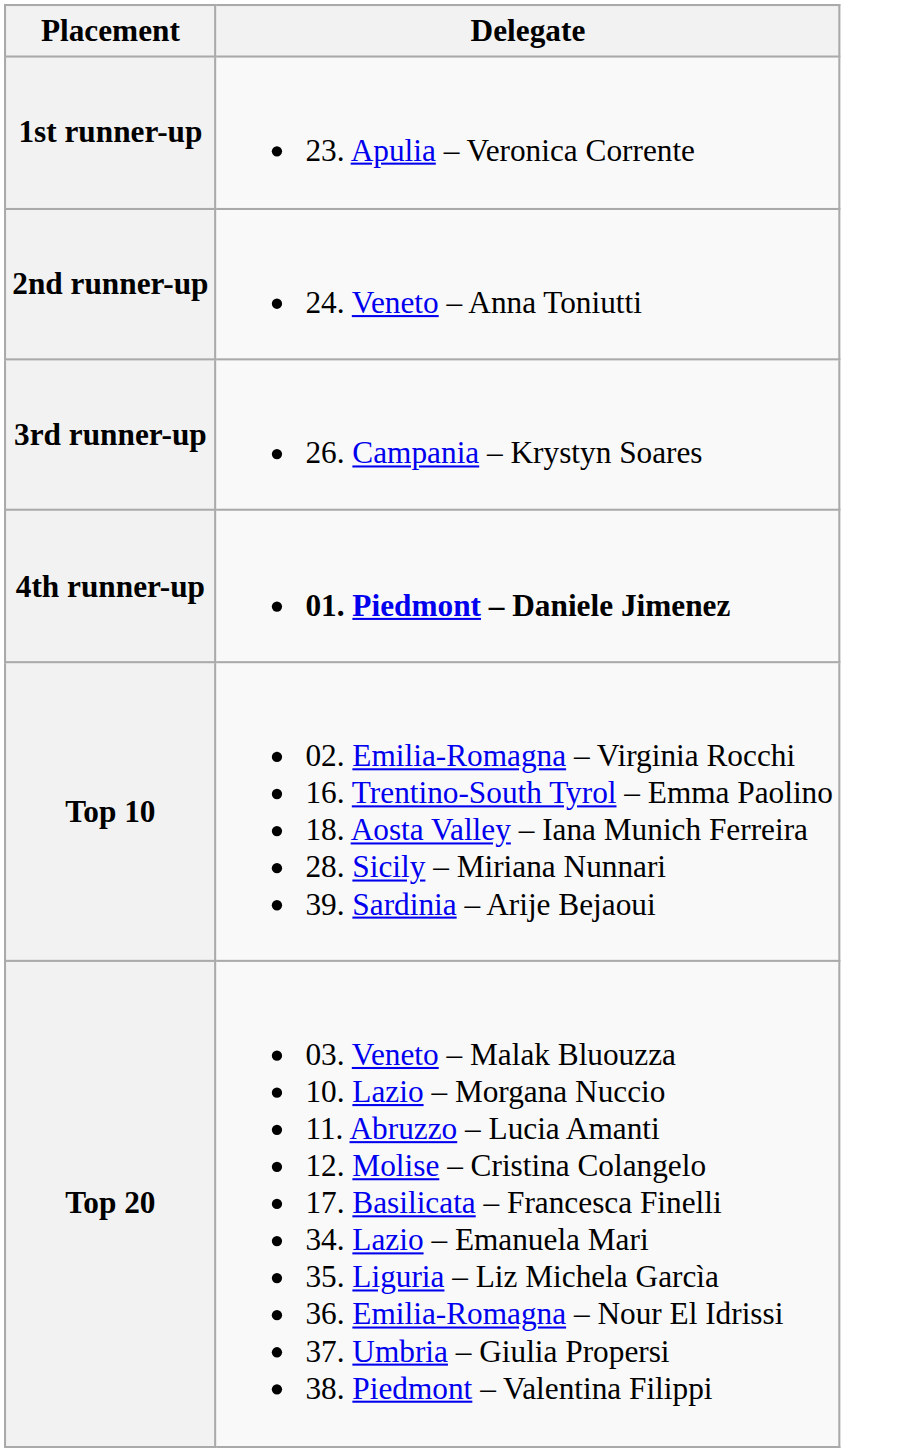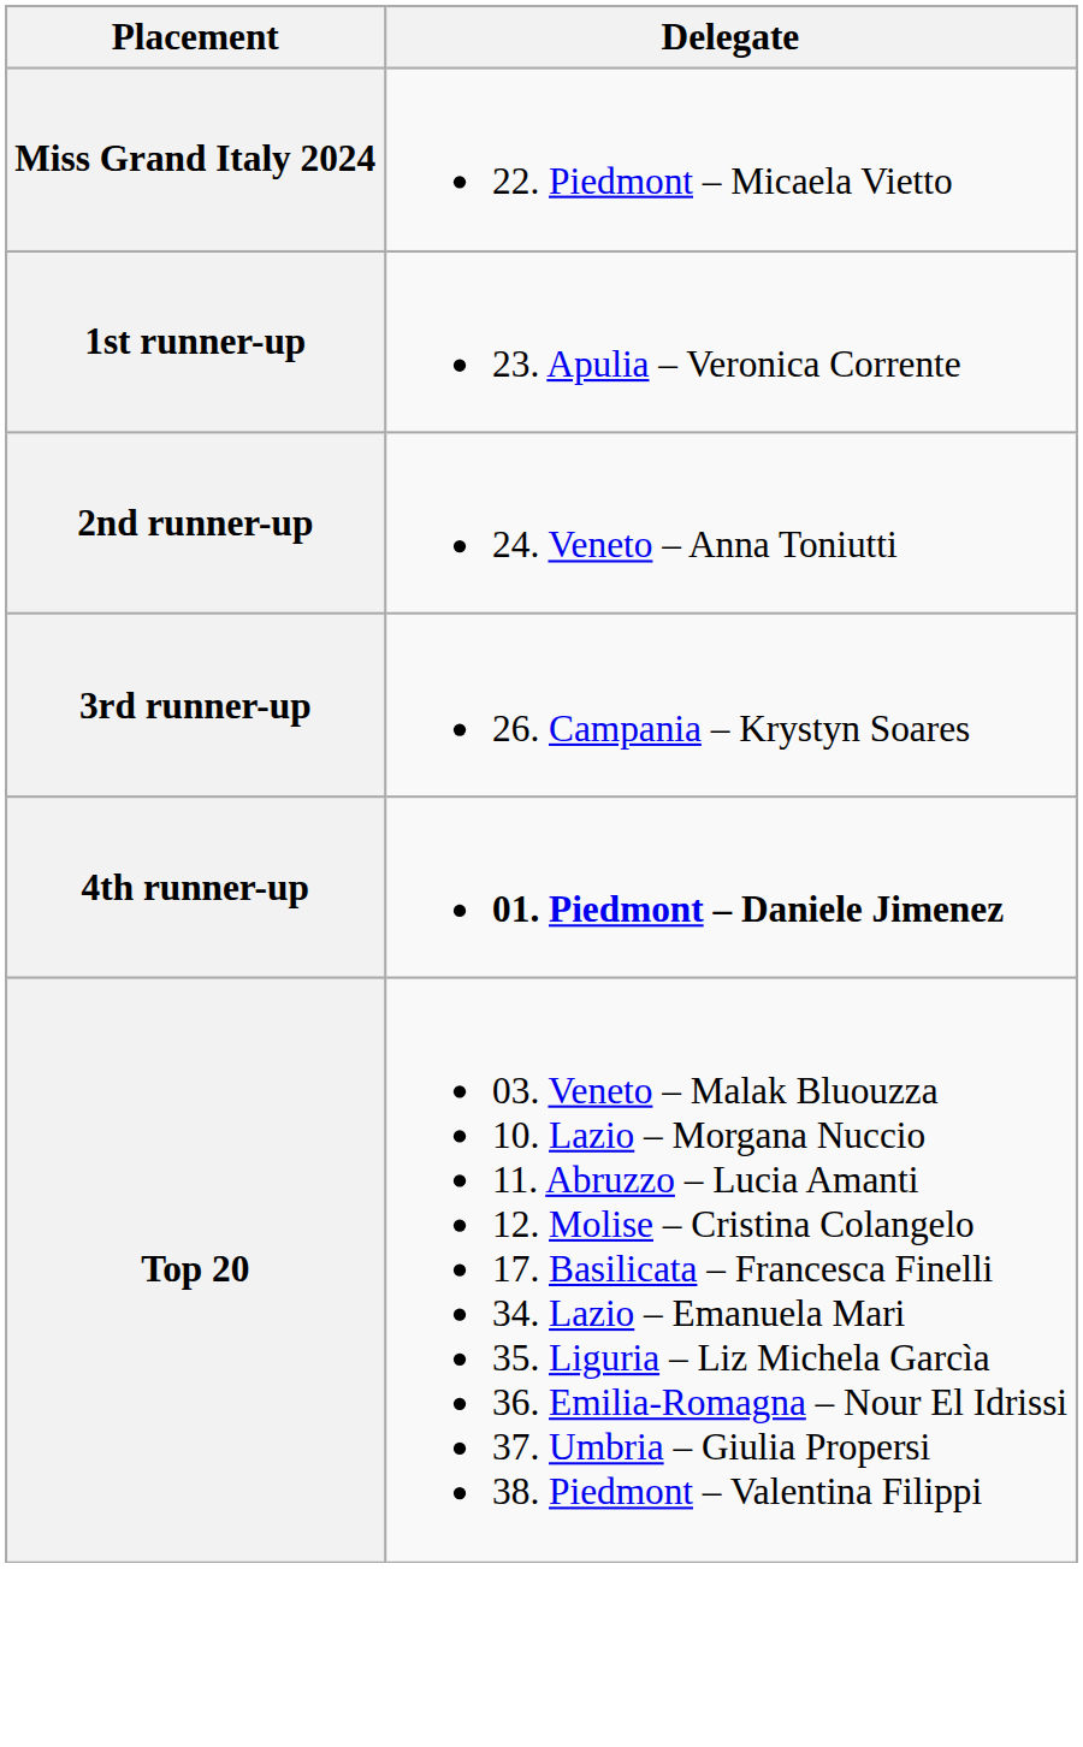 <table class="wikitable" style="font-size: 95%;">
 <tr>
 <th>Placement</th>
 <th>Delegate</th>
+</tr>
+<tr>
+<th>Miss Grand Italy 2024</th>
+<td><br><ul><li>22. <a href='#'>Piedmont</a> – Micaela Vietto</li></ul></td>
 </tr>
 <tr>
 <th>1st runner-up</th>
 <td><br><ul><li>23. <a href='#'>Apulia</a> – Veronica Corrente</li></ul></td>
 </tr>
 <tr>
 <th>2nd runner-up</th>
 <td><br><ul><li>24. <a href='#'>Veneto</a> – Anna Toniutti</li></ul></td>
 </tr>
 <tr>
 <th>3rd runner-up</th>
 <td><br><ul><li>26. <a href='#'>Campania</a> – Krystyn Soares</li></ul></td>
 </tr>
 <tr>
 <th>4th runner-up</th>
 <td><strong><br><ul><li>01. <a href='#'>Piedmont</a> – Daniele Jimenez</li></ul></strong></td>
 </tr>
 <tr>
-<th>Top 10</th>
-<td><br><ul><li>02. <a href='#'>Emilia-Romagna</a> – Virginia Rocchi</li><li>16. <a href='#'>Trentino-South Tyrol</a> – Emma Paolino</li><li>18. <a href='#'>Aosta Valley</a> – Iana Munich Ferreira</li><li>28. <a href='#'>Sicily</a> – Miriana Nunnari</li><li>39. <a href='#'>Sardinia</a> – Arije Bejaoui</li></ul></td>
-</tr>
-<tr>
 <th>Top 20</th>
 <td><br><ul><li>03. <a href='#'>Veneto</a> – Malak Bluouzza</li><li>10. <a href='#'>Lazio</a> – Morgana Nuccio</li><li>11. <a href='#'>Abruzzo</a> – Lucia Amanti</li><li>12. <a href='#'>Molise</a>	– Cristina Colangelo</li><li>17. <a href='#'>Basilicata</a>	– Francesca Finelli</li><li>34. <a href='#'>Lazio</a> – Emanuela Mari</li><li>35. <a href='#'>Liguria</a> – Liz Michela Garcìa</li><li>36. <a href='#'>Emilia-Romagna</a> – Nour El Idrissi</li><li>37. <a href='#'>Umbria</a>	– Giulia Propersi</li><li>38. <a href='#'>Piedmont</a> – Valentina Filippi</li></ul></td>
 </tr>
 </table>
